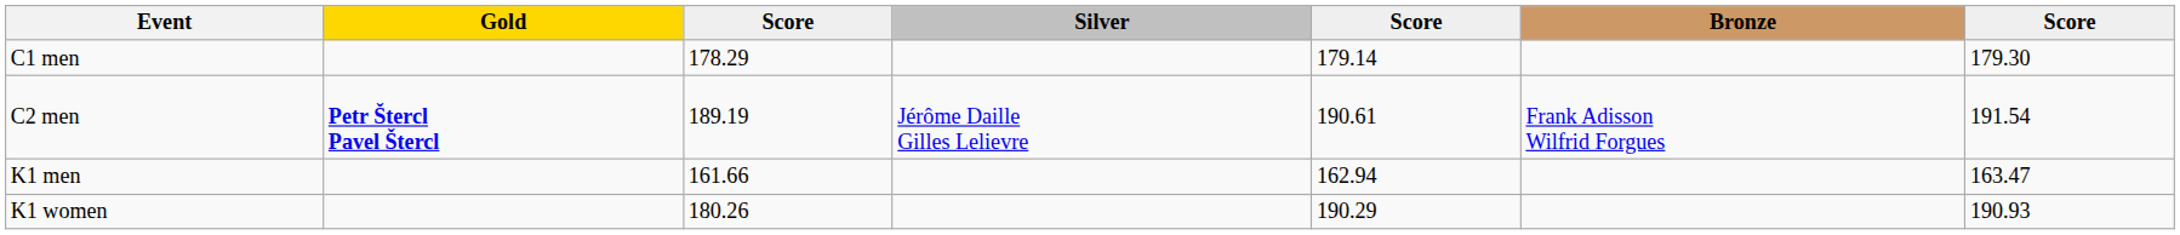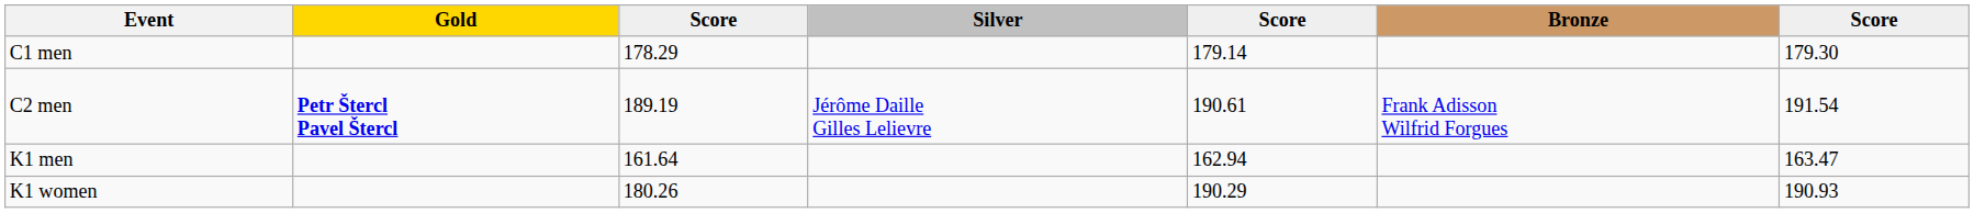 <table class="wikitable" width=100%>
 <tr>
 <th>Event</th>
 <td align=center bgcolor="gold"><strong>Gold</strong></td>
 <td align=center bgcolor="EFEFEF"><strong>Score</strong></td>
 <td align=center bgcolor="silver"><strong>Silver</strong></td>
 <td align=center bgcolor="EFEFEF"><strong>Score</strong></td>
 <td align=center bgcolor="CC9966"><strong>Bronze</strong></td>
 <td align=center bgcolor="EFEFEF"><strong>Score</strong></td>
 </tr>
 <tr>
 <td>C1 men</td>
 <td></td>
 <td>178.29</td>
 <td></td>
 <td>179.14</td>
 <td></td>
 <td>179.30</td>
 </tr>
 <tr>
 <td>C2 men</td>
 <td><strong><br><a href='#'>Petr Štercl</a><br><a href='#'>Pavel Štercl</a></strong></td>
 <td>189.19</td>
 <td><br><a href='#'>Jérôme Daille</a><br><a href='#'>Gilles Lelievre</a></td>
 <td>190.61</td>
 <td><br><a href='#'>Frank Adisson</a><br><a href='#'>Wilfrid Forgues</a></td>
 <td>191.54</td>
 </tr>
 <tr>
 <td>K1 men</td>
 <td></td>
-<td>161.66</td>
+<td>161.64</td>
 <td></td>
 <td>162.94</td>
 <td></td>
 <td>163.47</td>
 </tr>
 <tr>
 <td>K1 women</td>
 <td></td>
 <td>180.26</td>
 <td></td>
 <td>190.29</td>
 <td></td>
 <td>190.93</td>
 </tr>
 </table>
